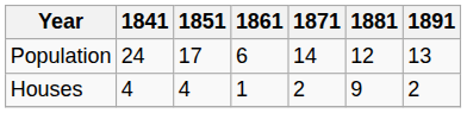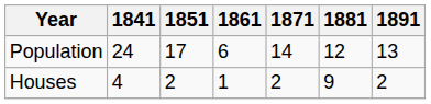 <table class="wikitable">
 <tr>
 <th>Year</th>
 <th>1841</th>
 <th>1851</th>
 <th>1861</th>
 <th>1871</th>
 <th>1881</th>
 <th>1891</th>
 </tr>
 <tr>
 <td>Population</td>
 <td>24</td>
 <td>17</td>
 <td>6</td>
 <td>14</td>
 <td>12</td>
 <td>13</td>
 </tr>
 <tr>
 <td>Houses</td>
 <td>4</td>
-<td>4</td>
+<td>2</td>
 <td>1</td>
 <td>2</td>
 <td>9</td>
 <td>2</td>
 </tr>
 <tr>
 </tr>
 </table>
